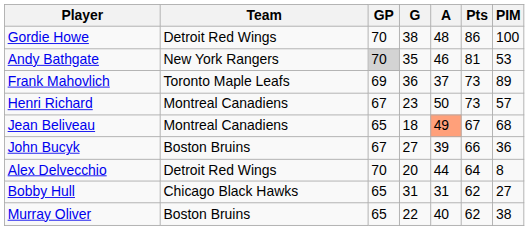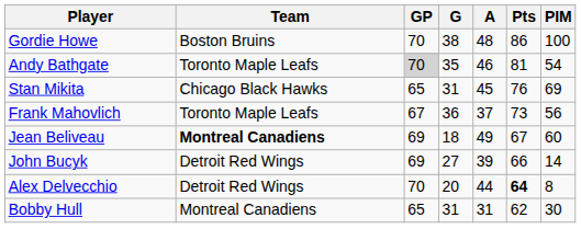 <table class="wikitable">
 <tr>
 <th bgcolor="#DDDDFF" width="30%">Player</th>
 <th bgcolor="#DDDDFF" width="40%">Team</th>
 <th bgcolor="#DDDDFF" width="6%">GP</th>
 <th bgcolor="#DDDDFF" width="6%">G</th>
 <th bgcolor="#DDDDFF" width="6%">A</th>
 <th bgcolor="#DDDDFF" width="6%">Pts</th>
 <th bgcolor="#DDDDFF" width="6%">PIM</th>
 </tr>
 <tr>
 <td><a href='#'>Gordie Howe</a></td>
-<td>Detroit Red Wings</td>
+<td>Boston Bruins</td>
 <td>70</td>
 <td>38</td>
 <td>48</td>
 <td>86</td>
 <td>100</td>
 </tr>
 <tr>
 <td><a href='#'>Andy Bathgate</a></td>
-<td>New York Rangers</td>
+<td>Toronto Maple Leafs</td>
 <td style="background: lightgrey;">70</td>
 <td>35</td>
 <td>46</td>
 <td>81</td>
-<td>53</td>
+<td>54</td>
+</tr>
+<tr>
+<td><a href='#'>Stan Mikita</a></td>
+<td>Chicago Black Hawks</td>
+<td>65</td>
+<td>31</td>
+<td>45</td>
+<td>76</td>
+<td>69</td>
 </tr>
 <tr>
 <td><a href='#'>Frank Mahovlich</a></td>
 <td>Toronto Maple Leafs</td>
-<td>69</td>
+<td>67</td>
 <td>36</td>
 <td>37</td>
 <td>73</td>
-<td>89</td>
-</tr>
-<tr>
-<td><a href='#'>Henri Richard</a></td>
-<td>Montreal Canadiens</td>
-<td>67</td>
-<td>23</td>
-<td>50</td>
-<td>73</td>
-<td>57</td>
+<td>56</td>
 </tr>
 <tr>
 <td><a href='#'>Jean Beliveau</a></td>
-<td>Montreal Canadiens</td>
-<td>65</td>
+<td><strong>Montreal Canadiens</strong></td>
+<td>69</td>
 <td>18</td>
-<td style="background: lightsalmon;">49</td>
+<td>49</td>
 <td>67</td>
-<td>68</td>
+<td>60</td>
 </tr>
 <tr>
 <td><a href='#'>John Bucyk</a></td>
-<td>Boston Bruins</td>
-<td>67</td>
+<td>Detroit Red Wings</td>
+<td>69</td>
 <td>27</td>
 <td>39</td>
 <td>66</td>
-<td>36</td>
+<td>14</td>
 </tr>
 <tr>
 <td><a href='#'>Alex Delvecchio</a></td>
 <td>Detroit Red Wings</td>
 <td>70</td>
 <td>20</td>
 <td>44</td>
-<td>64</td>
+<td><strong>64</strong></td>
 <td>8</td>
 </tr>
 <tr>
 <td><a href='#'>Bobby Hull</a></td>
-<td>Chicago Black Hawks</td>
+<td>Montreal Canadiens</td>
 <td>65</td>
 <td>31</td>
 <td>31</td>
 <td>62</td>
-<td>27</td>
-</tr>
-<tr>
-<td><a href='#'>Murray Oliver</a></td>
-<td>Boston Bruins</td>
-<td>65</td>
-<td>22</td>
-<td>40</td>
-<td>62</td>
-<td>38</td>
+<td>30</td>
 </tr>
 </table>
